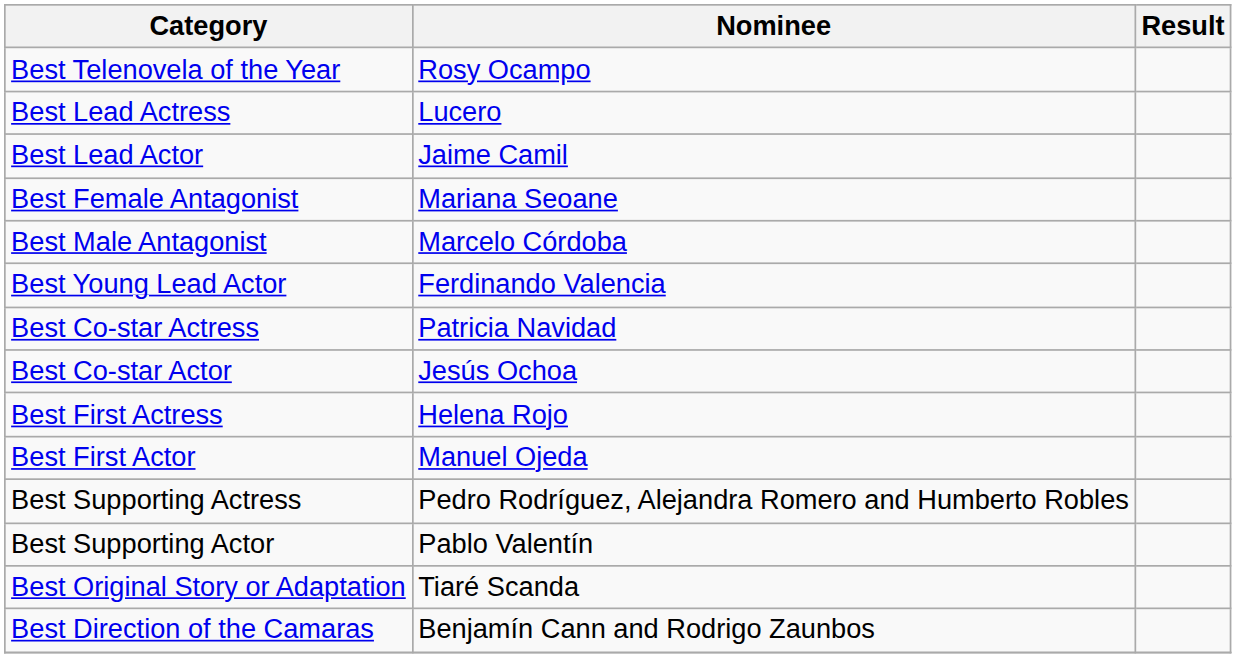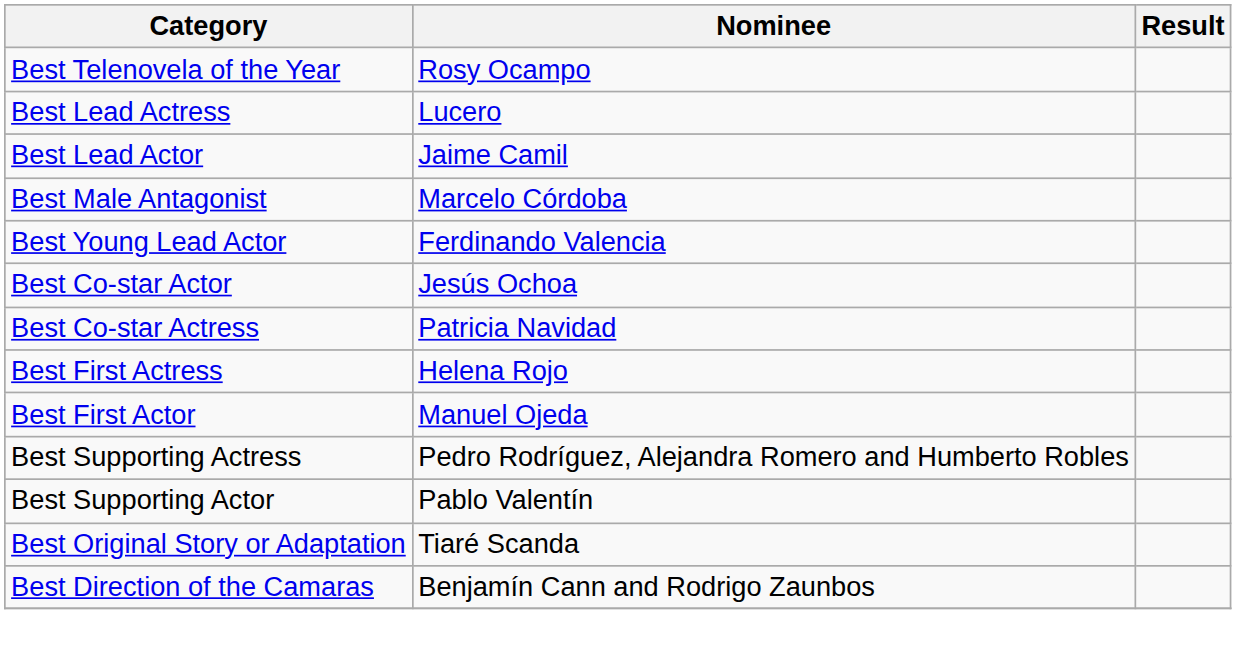 <table class="wikitable">
 <tr>
 <th>Category</th>
 <th>Nominee</th>
 <th>Result</th>
 </tr>
 <tr>
 <td><a href='#'>Best Telenovela of the Year</a></td>
 <td><a href='#'>Rosy Ocampo</a></td>
 <td></td>
 </tr>
 <tr>
 <td><a href='#'>Best Lead Actress</a></td>
 <td><a href='#'>Lucero</a></td>
 <td></td>
 </tr>
 <tr>
 <td><a href='#'>Best Lead Actor</a></td>
 <td><a href='#'>Jaime Camil</a></td>
 <td></td>
 </tr>
 <tr>
-<td><a href='#'>Best Female Antagonist</a></td>
-<td><a href='#'>Mariana Seoane</a></td>
-<td></td>
-</tr>
-<tr>
 <td><a href='#'>Best Male Antagonist</a></td>
 <td><a href='#'>Marcelo Córdoba</a></td>
 <td></td>
 </tr>
 <tr>
 <td><a href='#'>Best Young Lead Actor</a></td>
 <td><a href='#'>Ferdinando Valencia</a></td>
 <td></td>
 </tr>
 <tr>
-<td><a href='#'>Best Co-star Actress</a></td>
-<td><a href='#'>Patricia Navidad</a></td>
+<td><a href='#'>Best Co-star Actor</a></td>
+<td><a href='#'>Jesús Ochoa</a></td>
 <td></td>
 </tr>
 <tr>
-<td><a href='#'>Best Co-star Actor</a></td>
-<td><a href='#'>Jesús Ochoa</a></td>
+<td><a href='#'>Best Co-star Actress</a></td>
+<td><a href='#'>Patricia Navidad</a></td>
 <td></td>
 </tr>
 <tr>
 <td><a href='#'>Best First Actress</a></td>
 <td><a href='#'>Helena Rojo</a></td>
 <td></td>
 </tr>
 <tr>
 <td><a href='#'>Best First Actor</a></td>
 <td><a href='#'>Manuel Ojeda</a></td>
 <td></td>
 </tr>
 <tr>
 <td>Best Supporting Actress</td>
 <td>Pedro Rodríguez, Alejandra Romero and Humberto Robles</td>
 <td></td>
 </tr>
 <tr>
 <td>Best Supporting Actor</td>
 <td>Pablo Valentín</td>
 <td></td>
 </tr>
 <tr>
 <td><a href='#'>Best Original Story or Adaptation</a></td>
 <td>Tiaré Scanda</td>
 <td></td>
 </tr>
 <tr>
 <td><a href='#'>Best Direction of the Camaras</a></td>
 <td>Benjamín Cann and Rodrigo Zaunbos</td>
 <td></td>
 </tr>
 <tr>
 </tr>
 </table>
